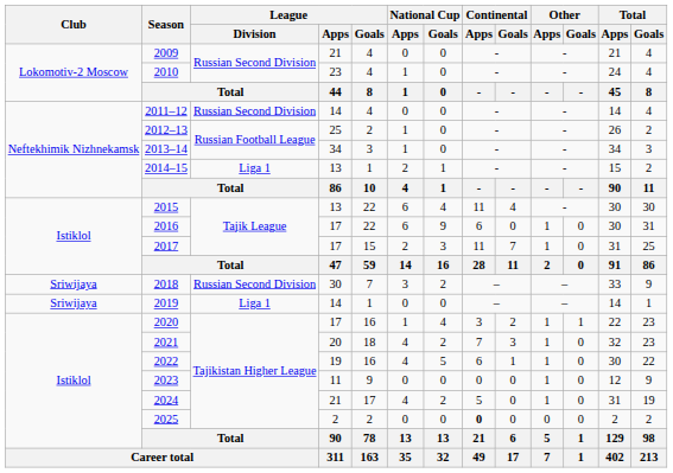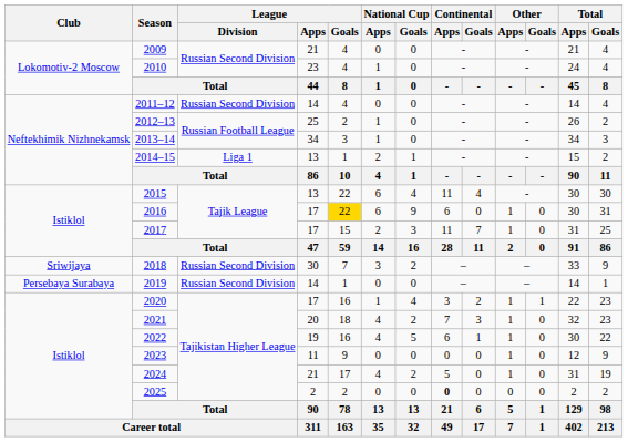 <table class="wikitable" style="text-align: center;">
 <tr>
 <th rowspan="2">Club</th>
 <th rowspan="2">Season</th>
 <th colspan="3">League</th>
 <th colspan="2">National Cup</th>
 <th colspan="2">Continental</th>
 <th colspan="2">Other</th>
 <th colspan="2">Total</th>
 </tr>
 <tr>
 <th>Division</th>
 <th>Apps</th>
 <th>Goals</th>
 <th>Apps</th>
 <th>Goals</th>
 <th>Apps</th>
 <th>Goals</th>
 <th>Apps</th>
 <th>Goals</th>
 <th>Apps</th>
 <th>Goals</th>
 </tr>
 <tr>
 <td rowspan="3" valign="center"><a href='#'>Lokomotiv-2 Moscow</a></td>
 <td><a href='#'>2009</a></td>
 <td rowspan="2" valign="center"><a href='#'>Russian Second Division</a></td>
 <td>21</td>
 <td>4</td>
 <td>0</td>
 <td>0</td>
 <td colspan="2">-</td>
 <td colspan="2">-</td>
 <td>21</td>
 <td>4</td>
 </tr>
 <tr>
 <td><a href='#'>2010</a></td>
 <td>23</td>
 <td>4</td>
 <td>1</td>
 <td>0</td>
 <td colspan="2">-</td>
 <td colspan="2">-</td>
 <td>24</td>
 <td>4</td>
 </tr>
 <tr>
 <th colspan="2">Total</th>
 <th>44</th>
 <th>8</th>
 <th>1</th>
 <th>0</th>
 <th>-</th>
 <th>-</th>
 <th>-</th>
 <th>-</th>
 <th>45</th>
 <th>8</th>
 </tr>
 <tr>
 <td rowspan="5" valign="center"><a href='#'>Neftekhimik Nizhnekamsk</a></td>
 <td><a href='#'>2011–12</a></td>
 <td><a href='#'>Russian Second Division</a></td>
 <td>14</td>
 <td>4</td>
 <td>0</td>
 <td>0</td>
 <td colspan="2">-</td>
 <td colspan="2">-</td>
 <td>14</td>
 <td>4</td>
 </tr>
 <tr>
 <td><a href='#'>2012–13</a></td>
 <td rowspan="2" valign="center"><a href='#'>Russian Football League</a></td>
 <td>25</td>
 <td>2</td>
 <td>1</td>
 <td>0</td>
 <td colspan="2">-</td>
 <td colspan="2">-</td>
 <td>26</td>
 <td>2</td>
 </tr>
 <tr>
 <td><a href='#'>2013–14</a></td>
 <td>34</td>
 <td>3</td>
 <td>1</td>
 <td>0</td>
 <td colspan="2">-</td>
 <td colspan="2">-</td>
 <td>34</td>
 <td>3</td>
 </tr>
 <tr>
 <td><a href='#'>2014–15</a></td>
 <td><a href='#'>Liga 1</a></td>
 <td>13</td>
 <td>1</td>
 <td>2</td>
 <td>1</td>
 <td colspan="2">-</td>
 <td colspan="2">-</td>
 <td>15</td>
 <td>2</td>
 </tr>
 <tr>
 <th colspan="2">Total</th>
 <th>86</th>
 <th>10</th>
 <th>4</th>
 <th>1</th>
 <th>-</th>
 <th>-</th>
 <th>-</th>
 <th>-</th>
 <th>90</th>
 <th>11</th>
 </tr>
 <tr>
 <td rowspan="4" valign="center"><a href='#'>Istiklol</a></td>
 <td><a href='#'>2015</a></td>
 <td rowspan="3" valign="center"><a href='#'>Tajik League</a></td>
 <td>13</td>
 <td>22</td>
 <td>6</td>
 <td>4</td>
 <td>11</td>
 <td>4</td>
 <td colspan="2">-</td>
 <td>30</td>
 <td>30</td>
 </tr>
 <tr>
 <td><a href='#'>2016</a></td>
 <td>17</td>
-<td>22</td>
+<td style="background: gold;">22</td>
 <td>6</td>
 <td>9</td>
 <td>6</td>
 <td>0</td>
 <td>1</td>
 <td>0</td>
 <td>30</td>
 <td>31</td>
 </tr>
 <tr>
 <td><a href='#'>2017</a></td>
 <td>17</td>
 <td>15</td>
 <td>2</td>
 <td>3</td>
 <td>11</td>
 <td>7</td>
 <td>1</td>
 <td>0</td>
 <td>31</td>
 <td>25</td>
 </tr>
 <tr>
 <th colspan="2">Total</th>
 <th>47</th>
 <th>59</th>
 <th>14</th>
 <th>16</th>
 <th>28</th>
 <th>11</th>
 <th>2</th>
 <th>0</th>
 <th>91</th>
 <th>86</th>
 </tr>
 <tr>
 <td valign="center"><a href='#'>Sriwijaya</a></td>
 <td><a href='#'>2018</a></td>
 <td><a href='#'>Russian Second Division</a></td>
 <td>30</td>
 <td>7</td>
 <td>3</td>
 <td>2</td>
 <td colspan="2">–</td>
 <td colspan="2">–</td>
 <td>33</td>
 <td>9</td>
 </tr>
 <tr>
-<td valign="center"><a href='#'>Sriwijaya</a></td>
+<td valign="center"><a href='#'>Persebaya Surabaya</a></td>
 <td><a href='#'>2019</a></td>
-<td><a href='#'>Liga 1</a></td>
+<td><a href='#'>Russian Second Division</a></td>
 <td>14</td>
 <td>1</td>
 <td>0</td>
 <td>0</td>
 <td colspan="2">–</td>
 <td colspan="2">–</td>
 <td>14</td>
 <td>1</td>
 </tr>
 <tr>
 <td rowspan="7" valign="center"><a href='#'>Istiklol</a></td>
 <td><a href='#'>2020</a></td>
 <td rowspan="6" valign="center"><a href='#'>Tajikistan Higher League</a></td>
 <td>17</td>
 <td>16</td>
 <td>1</td>
 <td>4</td>
 <td>3</td>
 <td>2</td>
 <td>1</td>
 <td>1</td>
 <td>22</td>
 <td>23</td>
 </tr>
 <tr>
 <td><a href='#'>2021</a></td>
 <td>20</td>
 <td>18</td>
 <td>4</td>
 <td>2</td>
 <td>7</td>
 <td>3</td>
 <td>1</td>
 <td>0</td>
 <td>32</td>
 <td>23</td>
 </tr>
 <tr>
 <td><a href='#'>2022</a></td>
 <td>19</td>
 <td>16</td>
 <td>4</td>
 <td>5</td>
 <td>6</td>
 <td>1</td>
 <td>1</td>
 <td>0</td>
 <td>30</td>
 <td>22</td>
 </tr>
 <tr>
 <td><a href='#'>2023</a></td>
 <td>11</td>
 <td>9</td>
 <td>0</td>
 <td>0</td>
 <td>0</td>
 <td>0</td>
 <td>1</td>
 <td>0</td>
 <td>12</td>
 <td>9</td>
 </tr>
 <tr>
 <td><a href='#'>2024</a></td>
 <td>21</td>
 <td>17</td>
 <td>4</td>
 <td>2</td>
 <td>5</td>
 <td>0</td>
 <td>1</td>
 <td>0</td>
 <td>31</td>
 <td>19</td>
 </tr>
 <tr>
 <td><a href='#'>2025</a></td>
 <td>2</td>
 <td>2</td>
 <td>0</td>
 <td>0</td>
 <td><strong>0</strong></td>
 <td>0</td>
 <td>0</td>
 <td>0</td>
 <td>2</td>
 <td>2</td>
 </tr>
 <tr>
 <th colspan="2">Total</th>
 <th>90</th>
 <th>78</th>
 <th>13</th>
 <th>13</th>
 <th>21</th>
 <th>6</th>
 <th>5</th>
 <th>1</th>
 <th>129</th>
 <th>98</th>
 </tr>
 <tr>
 <th colspan="3">Career total</th>
 <th>311</th>
 <th>163</th>
 <th>35</th>
 <th>32</th>
 <th>49</th>
 <th>17</th>
 <th>7</th>
 <th>1</th>
 <th>402</th>
 <th>213</th>
 </tr>
 </table>
